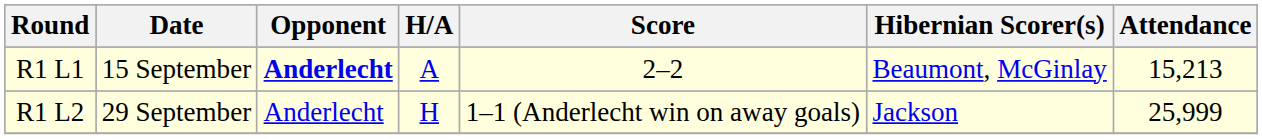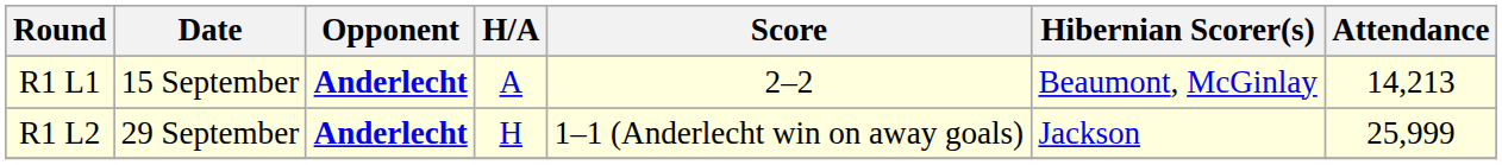 <table class="wikitable" style="text-align:center">
 <tr>
 <th>Round</th>
 <th>Date</th>
 <th>Opponent</th>
 <th>H/A</th>
 <th>Score</th>
 <th>Hibernian Scorer(s)</th>
 <th>Attendance</th>
 </tr>
 <tr bgcolor=#FFFFDD>
 <td>R1 L1</td>
 <td align=left>15 September</td>
 <td align=left><strong> <a href='#'>Anderlecht</a></strong></td>
 <td><a href='#'>A</a></td>
 <td>2–2</td>
 <td align=left><a href='#'>Beaumont</a>, <a href='#'>McGinlay</a></td>
-<td>15,213</td>
+<td>14,213</td>
 </tr>
 <tr bgcolor=#FFFFDD>
 <td>R1 L2</td>
 <td align=left>29 September</td>
-<td align=left> <a href='#'>Anderlecht</a></td>
+<td align=left><strong> <a href='#'>Anderlecht</a></strong></td>
 <td><a href='#'>H</a></td>
 <td>1–1 (Anderlecht win on away goals)</td>
 <td align=left><a href='#'>Jackson</a></td>
 <td>25,999</td>
 </tr>
 <tr>
 </tr>
 </table>
